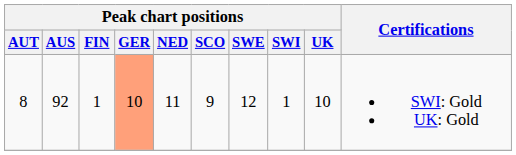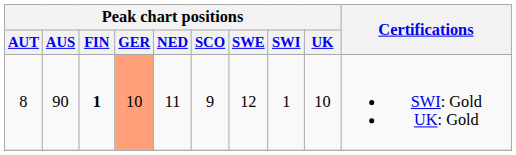 <table class="wikitable plainrowheaders" style="text-align:center;">
 <tr>
 <th scope="col" colspan="9">Peak chart positions</th>
 <th rowspan="2" style="width:10em;"><a href='#'>Certifications</a></th>
 </tr>
 <tr>
 <th style="width:2em;font-size:90%;"><a href='#'>AUT</a><br></th>
 <th style="width:2em;font-size:90%;"><a href='#'>AUS</a><br></th>
 <th style="width:2em;font-size:90%;"><a href='#'>FIN</a><br></th>
 <th style="width:2em;font-size:90%;"><a href='#'>GER</a><br></th>
 <th style="width:2em;font-size:90%;"><a href='#'>NED</a><br></th>
 <th style="width:2em;font-size:90%;"><a href='#'>SCO</a><br></th>
 <th style="width:2em;font-size:90%;"><a href='#'>SWE</a><br></th>
 <th style="width:2em;font-size:90%;"><a href='#'>SWI</a><br></th>
 <th style="width:2em;font-size:90%;"><a href='#'>UK</a><br></th>
 </tr>
 <tr>
 <td>8</td>
-<td>92</td>
-<td>1</td>
+<td>90</td>
+<td><strong>1</strong></td>
 <td style="background: lightsalmon;">10</td>
 <td>11</td>
 <td>9</td>
 <td>12</td>
 <td>1</td>
 <td>10</td>
 <td><br><ul><li><a href='#'>SWI</a>: Gold</li><li><a href='#'>UK</a>: Gold</li></ul></td>
 </tr>
 <tr>
 </tr>
 </table>
